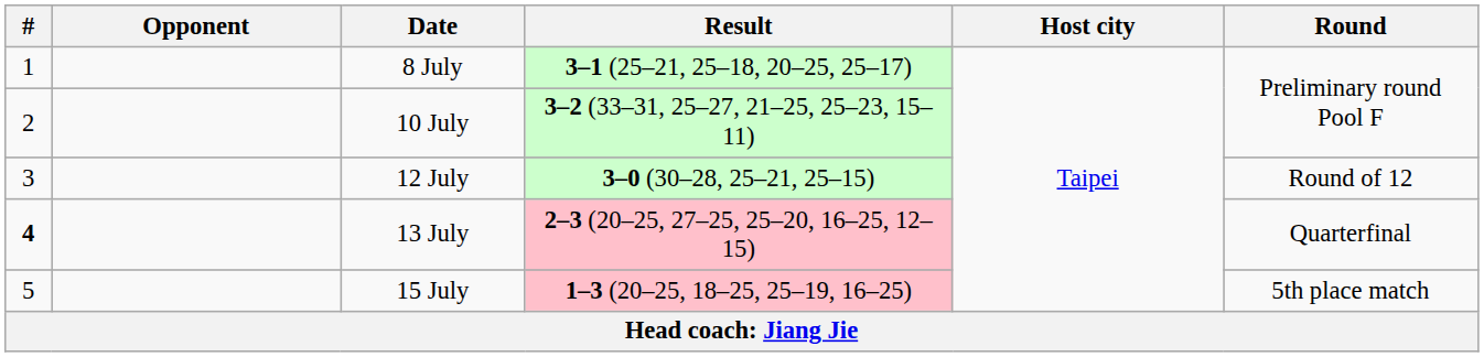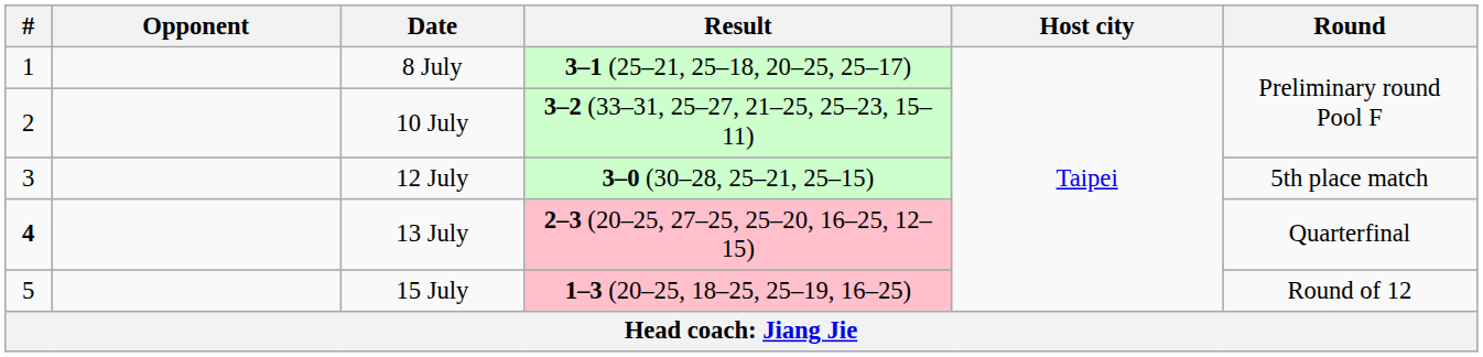 <table class="wikitable" style="text-align: center;font-size:90%;">
 <tr>
 <th width=20>#</th>
 <th width=160>Opponent</th>
 <th width=100>Date</th>
 <th width=240>Result</th>
 <th width=150>Host city</th>
 <th width=140>Round</th>
 </tr>
 <tr>
 <td>1</td>
 <td align=left></td>
 <td>8 July</td>
 <td bgcolor=ccffcc><strong>3–1</strong> (25–21, 25–18, 20–25, 25–17)</td>
 <td rowspan=5> <a href='#'>Taipei</a></td>
 <td rowspan=2>Preliminary round<br>Pool F</td>
 </tr>
 <tr>
 <td>2</td>
 <td align=left></td>
 <td>10 July</td>
 <td bgcolor=ccffcc><strong>3–2</strong> (33–31, 25–27, 21–25, 25–23, 15–11)</td>
 </tr>
 <tr>
 <td>3</td>
 <td align=left></td>
 <td>12 July</td>
 <td bgcolor=ccffcc><strong>3–0</strong> (30–28, 25–21, 25–15)</td>
-<td>Round of 12</td>
+<td>5th place match</td>
 </tr>
 <tr>
 <td><strong>4</strong></td>
 <td align=left></td>
 <td>13 July</td>
 <td bgcolor=pink><strong>2–3</strong> (20–25, 27–25, 25–20, 16–25, 12–15)</td>
 <td>Quarterfinal</td>
 </tr>
 <tr>
 <td>5</td>
 <td align=left></td>
 <td>15 July</td>
 <td bgcolor=pink><strong>1–3</strong> (20–25, 18–25, 25–19, 16–25)</td>
-<td>5th place match</td>
+<td>Round of 12</td>
 </tr>
 <tr>
 <th colspan=6>Head coach:  <a href='#'>Jiang Jie</a></th>
 </tr>
 </table>
